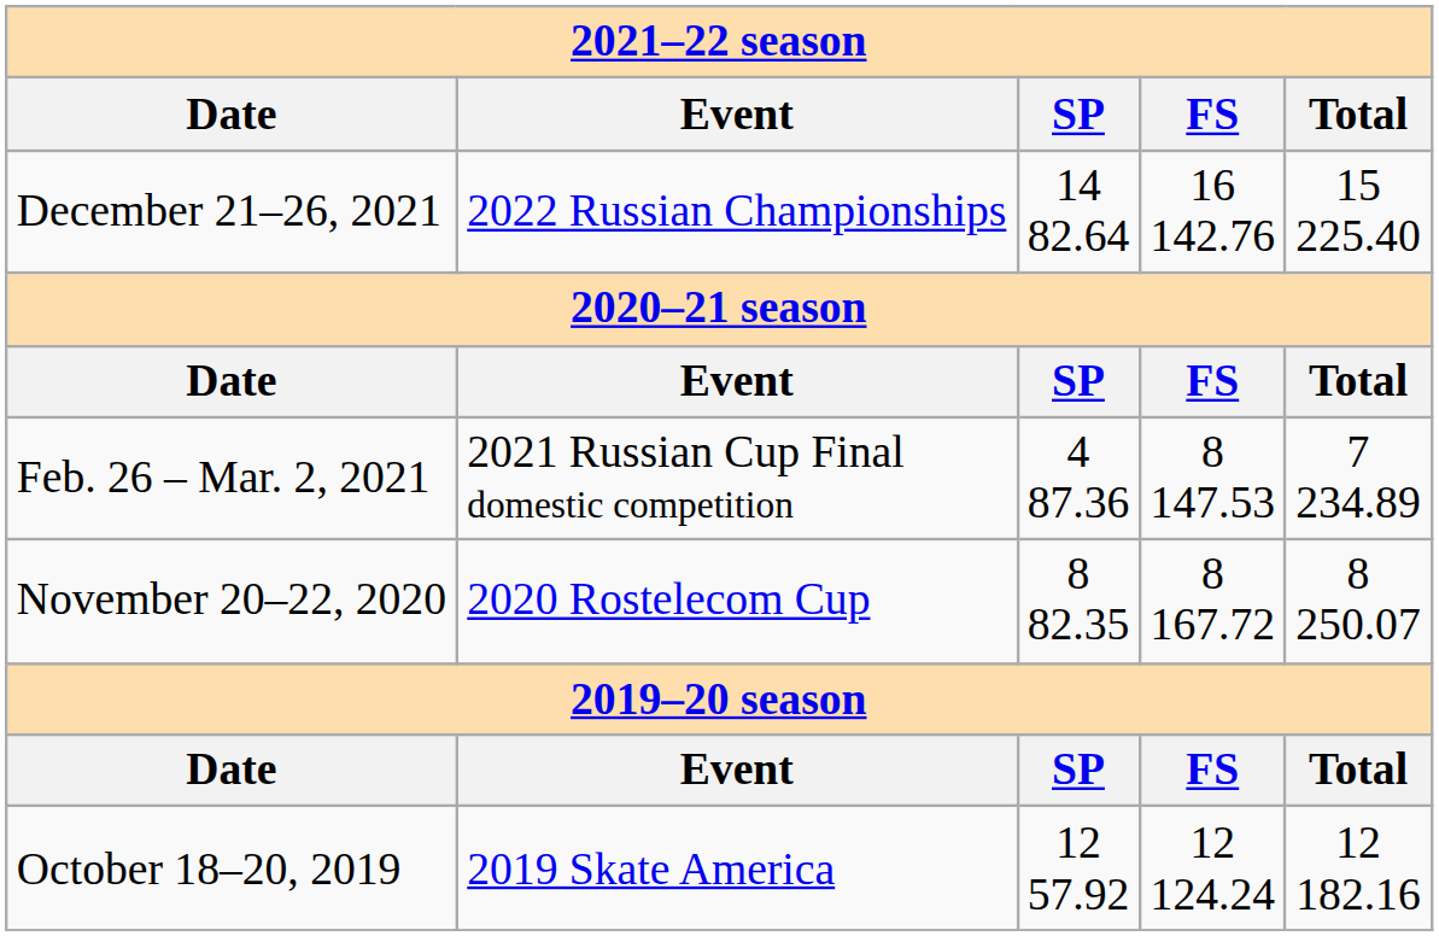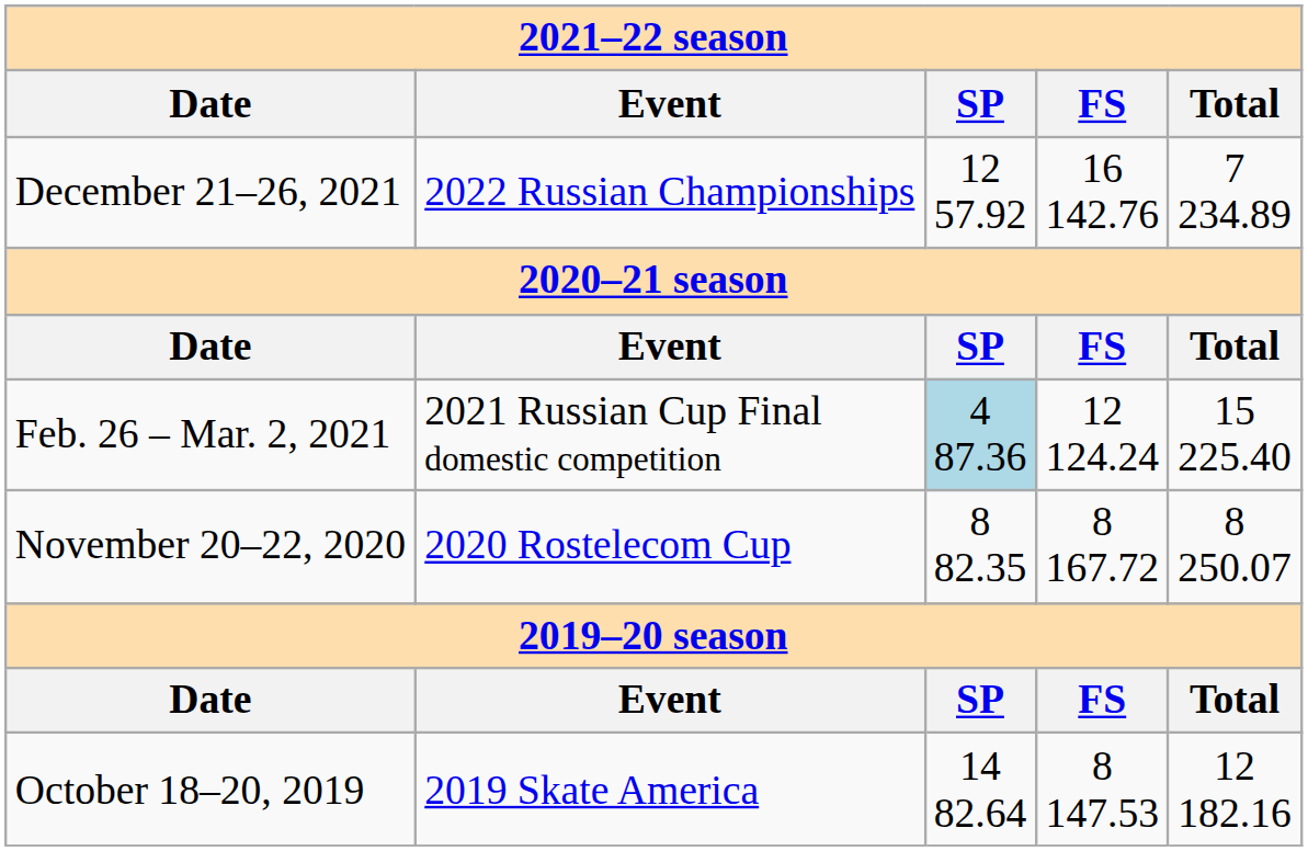 <table class="wikitable">
 <tr>
 <td style="background-color: #ffdead; " colspan=6 align=center><a href='#'><strong>2021–22 season</strong></a></td>
 </tr>
 <tr>
 <th>Date</th>
 <th>Event</th>
 <th><a href='#'>SP</a></th>
 <th><a href='#'>FS</a></th>
 <th>Total</th>
 </tr>
 <tr>
 <td>December 21–26, 2021</td>
 <td><a href='#'>2022 Russian Championships</a></td>
-<td align=center>14 <br> 82.64</td>
+<td align=center>12 <br> 57.92</td>
 <td align=center>16 <br> 142.76</td>
-<td align=center>15 <br> 225.40</td>
+<td align=center>7 <br> 234.89</td>
 </tr>
 <tr>
 <td style="background-color: #ffdead; " colspan=6 align=center><a href='#'><strong>2020–21 season</strong></a></td>
 </tr>
 <tr>
 <th>Date</th>
 <th>Event</th>
 <th><a href='#'>SP</a></th>
 <th><a href='#'>FS</a></th>
 <th>Total</th>
 </tr>
 <tr>
 <td>Feb. 26 – Mar. 2, 2021</td>
 <td>2021 Russian Cup Final <br> <small>domestic competition</small></td>
-<td align=center>4 <br> 87.36</td>
-<td align=center>8 <br> 147.53</td>
-<td align=center>7 <br> 234.89</td>
+<td align=center style="background: lightblue;">4 <br> 87.36</td>
+<td align=center>12 <br> 124.24</td>
+<td align=center>15 <br> 225.40</td>
 </tr>
 <tr>
 <td>November 20–22, 2020</td>
 <td><a href='#'>2020 Rostelecom Cup</a></td>
 <td align=center>8 <br> 82.35</td>
 <td align=center>8 <br> 167.72</td>
 <td align=center>8 <br> 250.07</td>
 </tr>
 <tr>
 <td style="background-color: #ffdead; " colspan=6 align=center><a href='#'><strong>2019–20 season</strong></a></td>
 </tr>
 <tr>
 <th>Date</th>
 <th>Event</th>
 <th><a href='#'>SP</a></th>
 <th><a href='#'>FS</a></th>
 <th>Total</th>
 </tr>
 <tr>
 <td>October 18–20, 2019</td>
 <td><a href='#'>2019 Skate America</a></td>
-<td align=center>12 <br> 57.92</td>
-<td align=center>12 <br> 124.24</td>
+<td align=center>14 <br> 82.64</td>
+<td align=center>8 <br> 147.53</td>
 <td align=center>12 <br> 182.16</td>
 </tr>
 </table>
